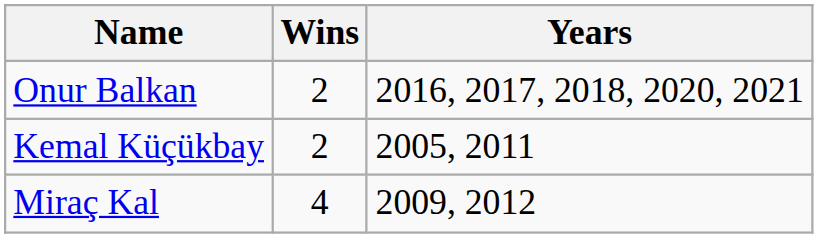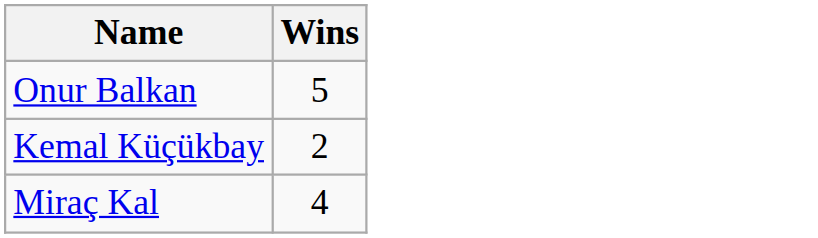 <table class="wikitable">
 <tr>
 <th>Name</th>
 <th>Wins</th>
-<th>Years</th>
 </tr>
 <tr>
 <td><a href='#'>Onur Balkan</a></td>
-<td align=center>2</td>
-<td align=left>2016, 2017, 2018, 2020, 2021</td>
+<td align=center>5</td>
 </tr>
 <tr>
 <td><a href='#'>Kemal Küçükbay</a></td>
 <td align=center>2</td>
-<td align=left>2005, 2011</td>
 </tr>
 <tr>
 <td><a href='#'>Miraç Kal</a></td>
 <td align=center>4</td>
-<td align=left>2009, 2012</td>
 </tr>
 </table>
